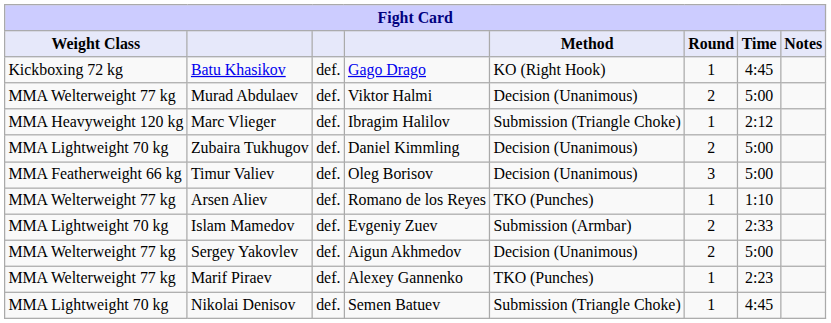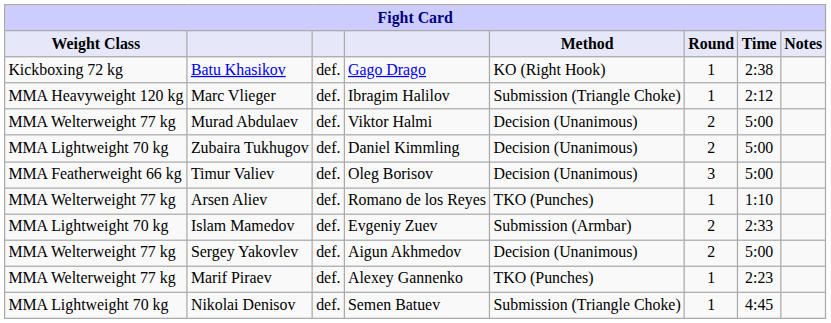 <table class="wikitable" style="font-size: 80%;">
 <tr>
 <th colspan="8" style="background-color: #ccf; color: #000080; text-align: center;"><strong>Fight Card</strong></th>
 </tr>
 <tr>
 <th colspan="1" style="background-color: #E6E8FA; color: #000000; text-align: center;">Weight Class</th>
 <th colspan="1" style="background-color: #E6E8FA; color: #000000; text-align: center;"></th>
 <th colspan="1" style="background-color: #E6E8FA; color: #000000; text-align: center;"></th>
 <th colspan="1" style="background-color: #E6E8FA; color: #000000; text-align: center;"></th>
 <th colspan="1" style="background-color: #E6E8FA; color: #000000; text-align: center;">Method</th>
 <th colspan="1" style="background-color: #E6E8FA; color: #000000; text-align: center;">Round</th>
 <th colspan="1" style="background-color: #E6E8FA; color: #000000; text-align: center;">Time</th>
 <th colspan="1" style="background-color: #E6E8FA; color: #000000; text-align: center;">Notes</th>
 </tr>
 <tr>
 <td>Kickboxing 72 kg</td>
 <td> <a href='#'>Batu Khasikov</a></td>
 <td>def.</td>
 <td> <a href='#'>Gago Drago</a></td>
 <td>KO (Right Hook)</td>
 <td align=center>1</td>
-<td align=center>4:45</td>
+<td align=center>2:38</td>
+<td></td>
+</tr>
+<tr>
+<td>MMA Heavyweight 120 kg</td>
+<td> Marc Vlieger</td>
+<td>def.</td>
+<td> Ibragim Halilov</td>
+<td>Submission (Triangle Choke)</td>
+<td align=center>1</td>
+<td align=center>2:12</td>
 <td></td>
 </tr>
 <tr>
 <td>MMA Welterweight 77 kg</td>
 <td> Murad Abdulaev</td>
 <td>def.</td>
 <td> Viktor Halmi</td>
 <td>Decision (Unanimous)</td>
 <td align=center>2</td>
 <td align=center>5:00</td>
-<td></td>
-</tr>
-<tr>
-<td>MMA Heavyweight 120 kg</td>
-<td> Marc Vlieger</td>
-<td>def.</td>
-<td> Ibragim Halilov</td>
-<td>Submission (Triangle Choke)</td>
-<td align=center>1</td>
-<td align=center>2:12</td>
 <td></td>
 </tr>
 <tr>
 <td>MMA Lightweight 70 kg</td>
 <td> Zubaira Tukhugov</td>
 <td>def.</td>
 <td> Daniel Kimmling</td>
 <td>Decision (Unanimous)</td>
 <td align=center>2</td>
 <td align=center>5:00</td>
 <td></td>
 </tr>
 <tr>
 <td>MMA Featherweight 66 kg</td>
 <td> Timur Valiev</td>
 <td>def.</td>
 <td> Oleg Borisov</td>
 <td>Decision (Unanimous)</td>
 <td align=center>3</td>
 <td align=center>5:00</td>
 <td></td>
 </tr>
 <tr>
 <td>MMA Welterweight 77 kg</td>
 <td>  Arsen Aliev</td>
 <td>def.</td>
 <td> Romano de los Reyes</td>
 <td>TKO (Punches)</td>
 <td align=center>1</td>
 <td align=center>1:10</td>
 <td></td>
 </tr>
 <tr>
 <td>MMA Lightweight 70 kg</td>
 <td> Islam Mamedov</td>
 <td>def.</td>
 <td> Evgeniy Zuev</td>
 <td>Submission (Armbar)</td>
 <td align=center>2</td>
 <td align=center>2:33</td>
 <td></td>
 </tr>
 <tr>
 <td>MMA Welterweight 77 kg</td>
 <td> Sergey Yakovlev</td>
 <td>def.</td>
 <td> Aigun Akhmedov</td>
 <td>Decision (Unanimous)</td>
 <td align=center>2</td>
 <td align=center>5:00</td>
 <td></td>
 </tr>
 <tr>
 <td>MMA Welterweight 77 kg</td>
 <td> Marif Piraev</td>
 <td>def.</td>
 <td> Alexey Gannenko</td>
 <td>TKO (Punches)</td>
 <td align=center>1</td>
 <td align=center>2:23</td>
 <td></td>
 </tr>
 <tr>
 <td>MMA Lightweight 70 kg</td>
 <td> Nikolai Denisov</td>
 <td>def.</td>
 <td> Semen Batuev</td>
 <td>Submission (Triangle Choke)</td>
 <td align=center>1</td>
 <td align=center>4:45</td>
 <td></td>
 </tr>
 </table>
